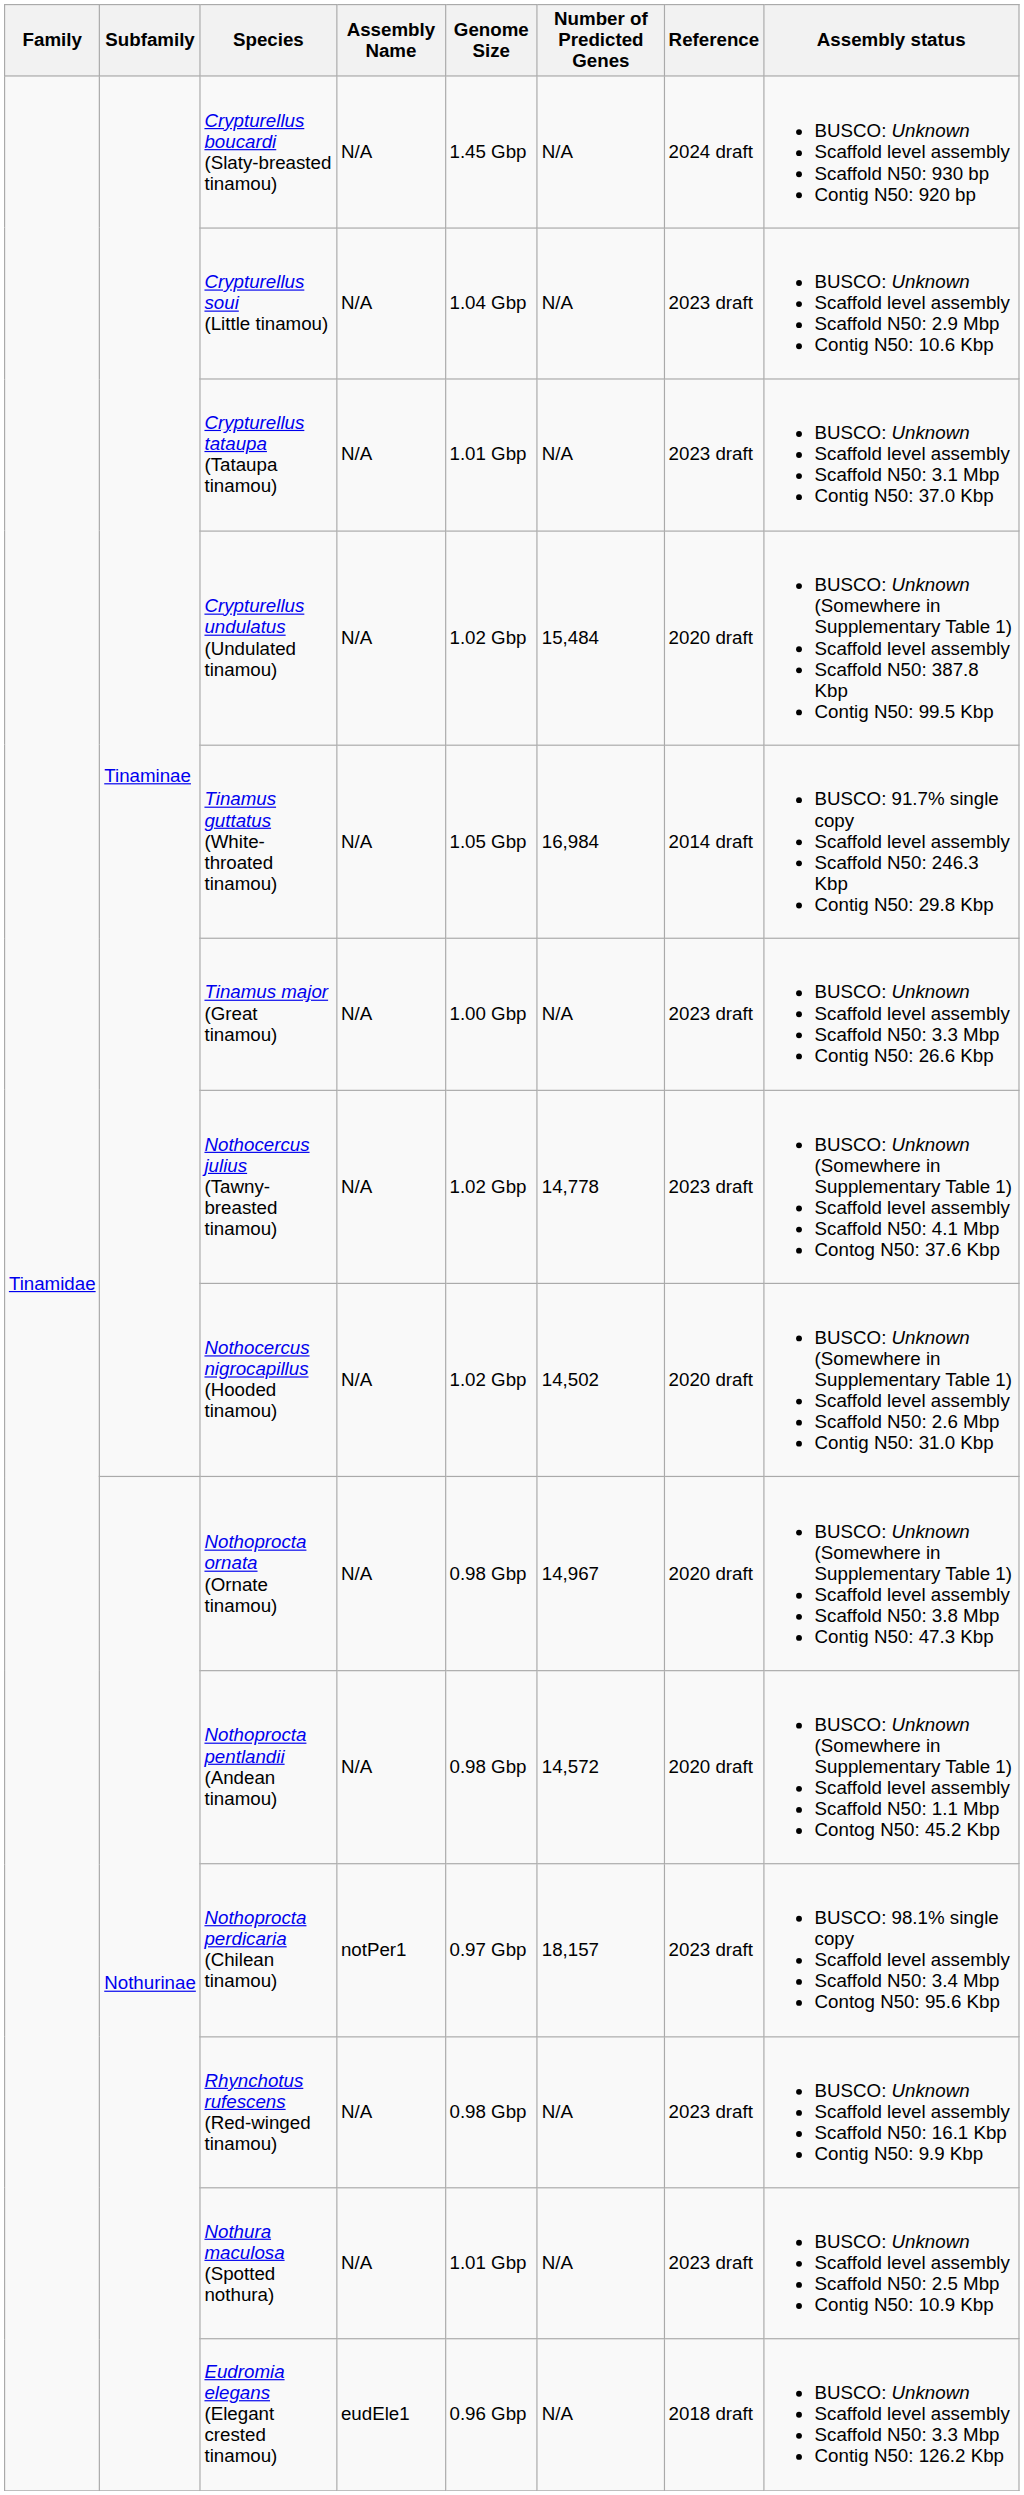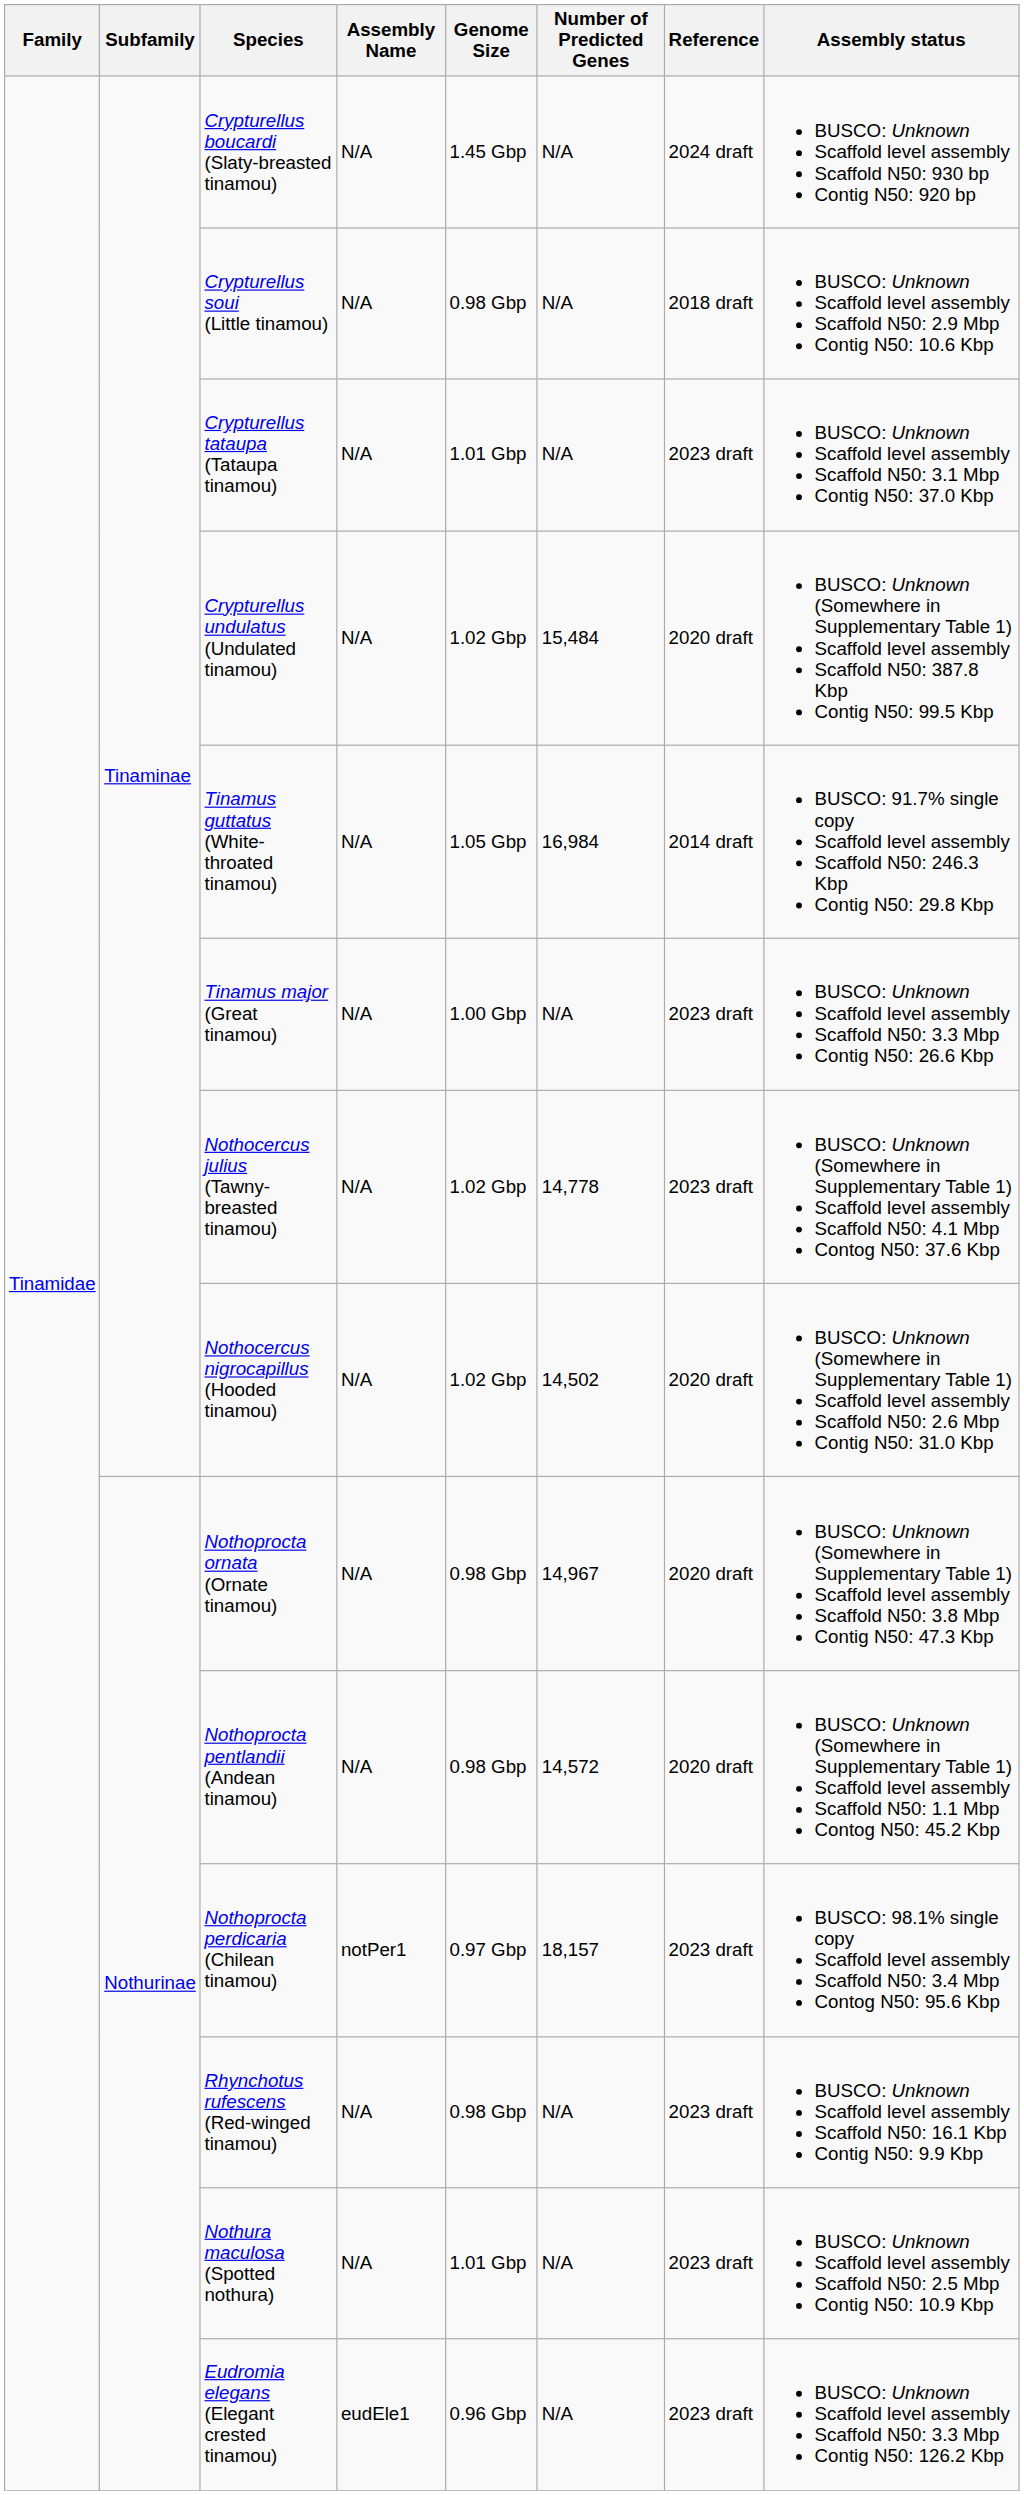 <table class="wikitable sortable">
 <tr>
 <th>Family</th>
 <th>Subfamily</th>
 <th>Species</th>
 <th>Assembly Name</th>
 <th>Genome Size</th>
 <th>Number of Predicted Genes</th>
 <th>Reference</th>
 <th>Assembly status</th>
 </tr>
 <tr>
 <td rowspan="14"><a href='#'>Tinamidae</a></td>
 <td rowspan="8"><a href='#'>Tinaminae</a></td>
 <td><a href='#'><em>Crypturellus boucardi</em></a><br>(Slaty-breasted tinamou)</td>
 <td>N/A</td>
 <td>1.45 Gbp</td>
 <td>N/A</td>
 <td>2024 draft</td>
 <td><br><ul><li>BUSCO: <em>Unknown</em></li><li>Scaffold level assembly</li><li>Scaffold N50: 930 bp</li><li>Contig N50: 920 bp</li></ul></td>
 </tr>
 <tr>
 <td><a href='#'><em>Crypturellus soui</em></a><br>(Little tinamou)</td>
 <td>N/A</td>
-<td>1.04 Gbp</td>
+<td>0.98 Gbp</td>
 <td>N/A</td>
-<td>2023 draft</td>
+<td>2018 draft</td>
 <td><br><ul><li>BUSCO: <em>Unknown</em></li><li>Scaffold level assembly</li><li>Scaffold N50: 2.9 Mbp</li><li>Contig N50: 10.6 Kbp</li></ul></td>
 </tr>
 <tr>
 <td><a href='#'><em>Crypturellus tataupa</em></a><br>(Tataupa tinamou)</td>
 <td>N/A</td>
 <td>1.01 Gbp</td>
 <td>N/A</td>
 <td>2023 draft</td>
 <td><br><ul><li>BUSCO: <em>Unknown</em></li><li>Scaffold level assembly</li><li>Scaffold N50: 3.1 Mbp</li><li>Contig N50: 37.0 Kbp</li></ul></td>
 </tr>
 <tr>
 <td><a href='#'><em>Crypturellus undulatus</em></a><br>(Undulated tinamou)</td>
 <td>N/A</td>
 <td>1.02 Gbp</td>
 <td>15,484</td>
 <td>2020 draft</td>
 <td><br><ul><li>BUSCO: <em>Unknown</em> (Somewhere in Supplementary Table 1)</li><li>Scaffold level assembly</li><li>Scaffold N50: 387.8 Kbp</li><li>Contig N50: 99.5 Kbp</li></ul></td>
 </tr>
 <tr>
 <td><em><a href='#'>Tinamus guttatus</a></em><br>(White-throated tinamou)</td>
 <td>N/A</td>
 <td>1.05 Gbp</td>
 <td>16,984</td>
 <td>2014 draft</td>
 <td><br><ul><li>BUSCO: 91.7% single copy</li><li>Scaffold level assembly</li><li>Scaffold N50: 246.3 Kbp</li><li>Contig N50: 29.8 Kbp</li></ul></td>
 </tr>
 <tr>
 <td><a href='#'><em>Tinamus major</em></a><br>(Great tinamou)</td>
 <td>N/A</td>
 <td>1.00 Gbp</td>
 <td>N/A</td>
 <td>2023 draft</td>
 <td><br><ul><li>BUSCO: <em>Unknown</em></li><li>Scaffold level assembly</li><li>Scaffold N50: 3.3 Mbp</li><li>Contig N50: 26.6 Kbp</li></ul></td>
 </tr>
 <tr>
 <td><a href='#'><em>Nothocercus julius</em></a><br>(Tawny-breasted tinamou)</td>
 <td>N/A</td>
 <td>1.02 Gbp</td>
 <td>14,778</td>
 <td>2023 draft</td>
 <td><br><ul><li>BUSCO: <em>Unknown</em> (Somewhere in Supplementary Table 1)</li><li>Scaffold level assembly</li><li>Scaffold N50: 4.1 Mbp</li><li>Contog N50: 37.6 Kbp</li></ul></td>
 </tr>
 <tr>
 <td><a href='#'><em>Nothocercus nigrocapillus</em></a><br>(Hooded tinamou)</td>
 <td>N/A</td>
 <td>1.02 Gbp</td>
 <td>14,502</td>
 <td>2020 draft</td>
 <td><br><ul><li>BUSCO: <em>Unknown</em> (Somewhere in Supplementary Table 1)</li><li>Scaffold level assembly</li><li>Scaffold N50: 2.6 Mbp</li><li>Contig N50: 31.0 Kbp</li></ul></td>
 </tr>
 <tr>
 <td rowspan="6"><a href='#'>Nothurinae</a></td>
 <td><a href='#'><em>Nothoprocta ornata</em></a><br>(Ornate tinamou)</td>
 <td>N/A</td>
 <td>0.98 Gbp</td>
 <td>14,967</td>
 <td>2020 draft</td>
 <td><br><ul><li>BUSCO: <em>Unknown</em> (Somewhere in Supplementary Table 1)</li><li>Scaffold level assembly</li><li>Scaffold N50: 3.8 Mbp</li><li>Contig N50: 47.3 Kbp</li></ul></td>
 </tr>
 <tr>
 <td><a href='#'><em>Nothoprocta pentlandii</em></a><br>(Andean tinamou)</td>
 <td>N/A</td>
 <td>0.98 Gbp</td>
 <td>14,572</td>
 <td>2020 draft</td>
 <td><br><ul><li>BUSCO: <em>Unknown</em> (Somewhere in Supplementary Table 1)</li><li>Scaffold level assembly</li><li>Scaffold N50: 1.1 Mbp</li><li>Contog N50: 45.2 Kbp</li></ul></td>
 </tr>
 <tr>
 <td><a href='#'><em>Nothoprocta perdicaria</em></a><br>(Chilean tinamou)</td>
 <td>notPer1</td>
 <td>0.97 Gbp</td>
 <td>18,157</td>
 <td>2023 draft</td>
 <td><br><ul><li>BUSCO: 98.1% single copy</li><li>Scaffold level assembly</li><li>Scaffold N50: 3.4 Mbp</li><li>Contog N50: 95.6 Kbp</li></ul></td>
 </tr>
 <tr>
 <td><a href='#'><em>Rhynchotus rufescens</em></a><br>(Red-winged tinamou)</td>
 <td>N/A</td>
 <td>0.98 Gbp</td>
 <td>N/A</td>
 <td>2023 draft</td>
 <td><br><ul><li>BUSCO: <em>Unknown</em></li><li>Scaffold level assembly</li><li>Scaffold N50: 16.1 Kbp</li><li>Contig N50: 9.9 Kbp</li></ul></td>
 </tr>
 <tr>
 <td><a href='#'><em>Nothura maculosa</em></a><br>(Spotted nothura)</td>
 <td>N/A</td>
 <td>1.01 Gbp</td>
 <td>N/A</td>
 <td>2023 draft</td>
 <td><br><ul><li>BUSCO: <em>Unknown</em></li><li>Scaffold level assembly</li><li>Scaffold N50: 2.5 Mbp</li><li>Contig N50: 10.9 Kbp</li></ul></td>
 </tr>
 <tr>
 <td><a href='#'><em>Eudromia elegans</em></a><br>(Elegant crested tinamou)</td>
 <td>eudEle1</td>
 <td>0.96 Gbp</td>
 <td>N/A</td>
-<td>2018 draft</td>
+<td>2023 draft</td>
 <td><br><ul><li>BUSCO: <em>Unknown</em></li><li>Scaffold level assembly</li><li>Scaffold N50: 3.3 Mbp</li><li>Contig N50: 126.2 Kbp</li></ul></td>
 </tr>
 </table>
